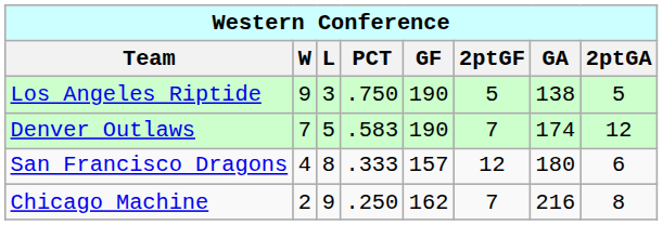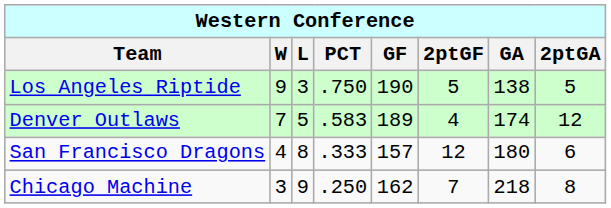 <table class="wikitable">
 <tr bgcolor="#ccffff">
 <td colspan="9" align="center"><strong>Western Conference</strong></td>
 </tr>
 <tr bgcolor="#efefef">
 <th>Team</th>
 <th>W</th>
 <th>L</th>
 <th>PCT</th>
 <th>GF</th>
 <th>2ptGF</th>
 <th>GA</th>
 <th>2ptGA</th>
 </tr>
 <tr align="center" bgcolor="#ccffcc">
 <td align="left"><a href='#'>Los Angeles Riptide</a></td>
 <td>9</td>
 <td>3</td>
 <td>.750</td>
 <td>190</td>
 <td>5</td>
 <td>138</td>
 <td>5</td>
 </tr>
 <tr align="center" bgcolor="#ccffcc">
 <td align="left"><a href='#'>Denver Outlaws</a></td>
 <td>7</td>
 <td>5</td>
 <td>.583</td>
-<td>190</td>
-<td>7</td>
+<td>189</td>
+<td>4</td>
 <td>174</td>
 <td>12</td>
 </tr>
 <tr align="center">
 <td align="left"><a href='#'>San Francisco Dragons</a></td>
 <td>4</td>
 <td>8</td>
 <td>.333</td>
 <td>157</td>
 <td>12</td>
 <td>180</td>
 <td>6</td>
 </tr>
 <tr align="center">
 <td align="left"><a href='#'>Chicago Machine</a></td>
-<td>2</td>
+<td>3</td>
 <td>9</td>
 <td>.250</td>
 <td>162</td>
 <td>7</td>
-<td>216</td>
+<td>218</td>
 <td>8</td>
 </tr>
 </table>
